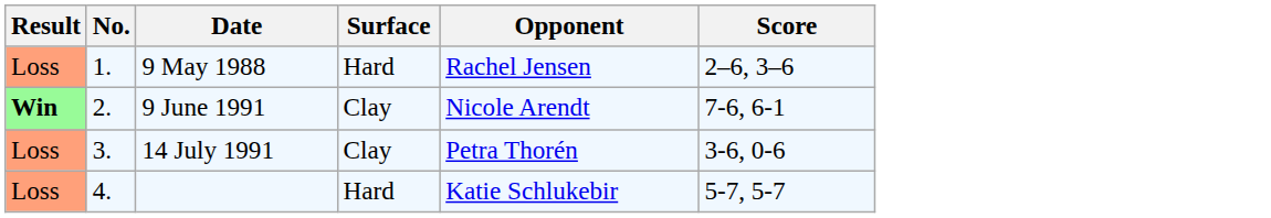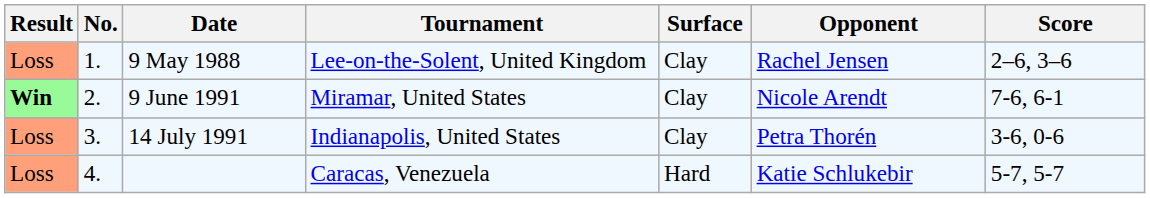 <table class="sortable wikitable" style="font-size:97%;">
 <tr>
 <th>Result</th>
 <th>No.</th>
 <th width=115>Date</th>
+<th width=230>Tournament</th>
 <th width=55>Surface</th>
 <th width=150>Opponent</th>
 <th width=100>Score</th>
 </tr>
 <tr bgcolor="#f0f8ff">
 <td style="background:#ffa07a;">Loss</td>
 <td>1.</td>
 <td>9 May 1988</td>
-<td>Hard</td>
+<td><a href='#'>Lee-on-the-Solent</a>, United Kingdom</td>
+<td>Clay</td>
 <td> <a href='#'>Rachel Jensen</a></td>
 <td>2–6, 3–6</td>
 </tr>
 <tr bgcolor="#f0f8ff">
 <td style="background:#98fb98;"><strong>Win</strong></td>
 <td>2.</td>
 <td>9 June 1991</td>
+<td><a href='#'>Miramar</a>, United States</td>
 <td>Clay</td>
 <td> <a href='#'>Nicole Arendt</a></td>
 <td>7-6, 6-1</td>
 </tr>
 <tr bgcolor="#f0f8ff">
 <td style="background:#ffa07a;">Loss</td>
 <td>3.</td>
 <td>14 July 1991</td>
+<td><a href='#'>Indianapolis</a>, United States</td>
 <td>Clay</td>
 <td> <a href='#'>Petra Thorén</a></td>
 <td>3-6, 0-6</td>
 </tr>
 <tr bgcolor="#f0f8ff">
 <td style="background:#ffa07a;">Loss</td>
 <td>4.</td>
 <td></td>
+<td><a href='#'>Caracas</a>, Venezuela</td>
 <td>Hard</td>
 <td> <a href='#'>Katie Schlukebir</a></td>
 <td>5-7, 5-7</td>
 </tr>
 </table>
